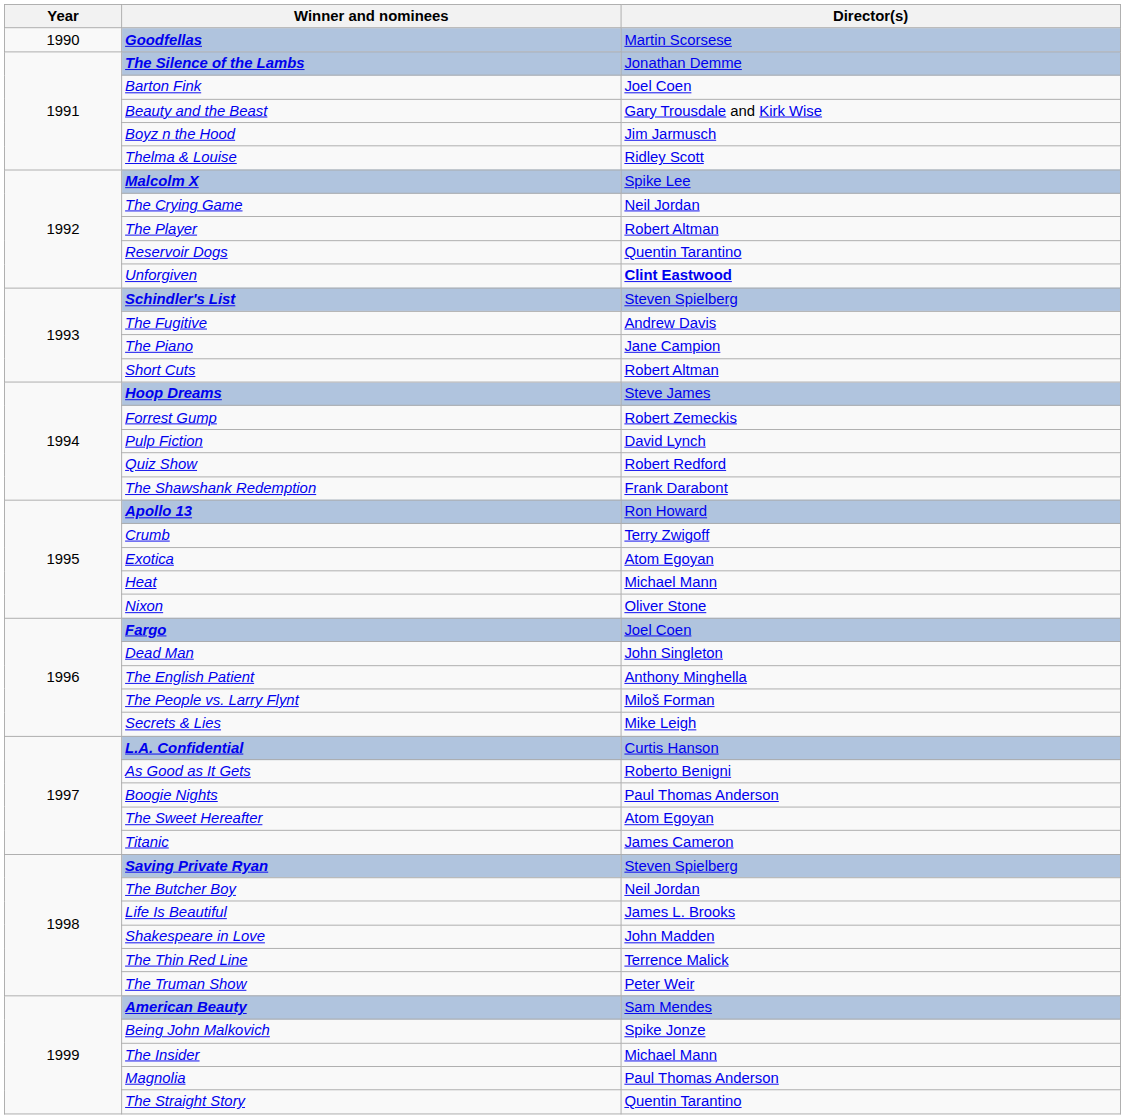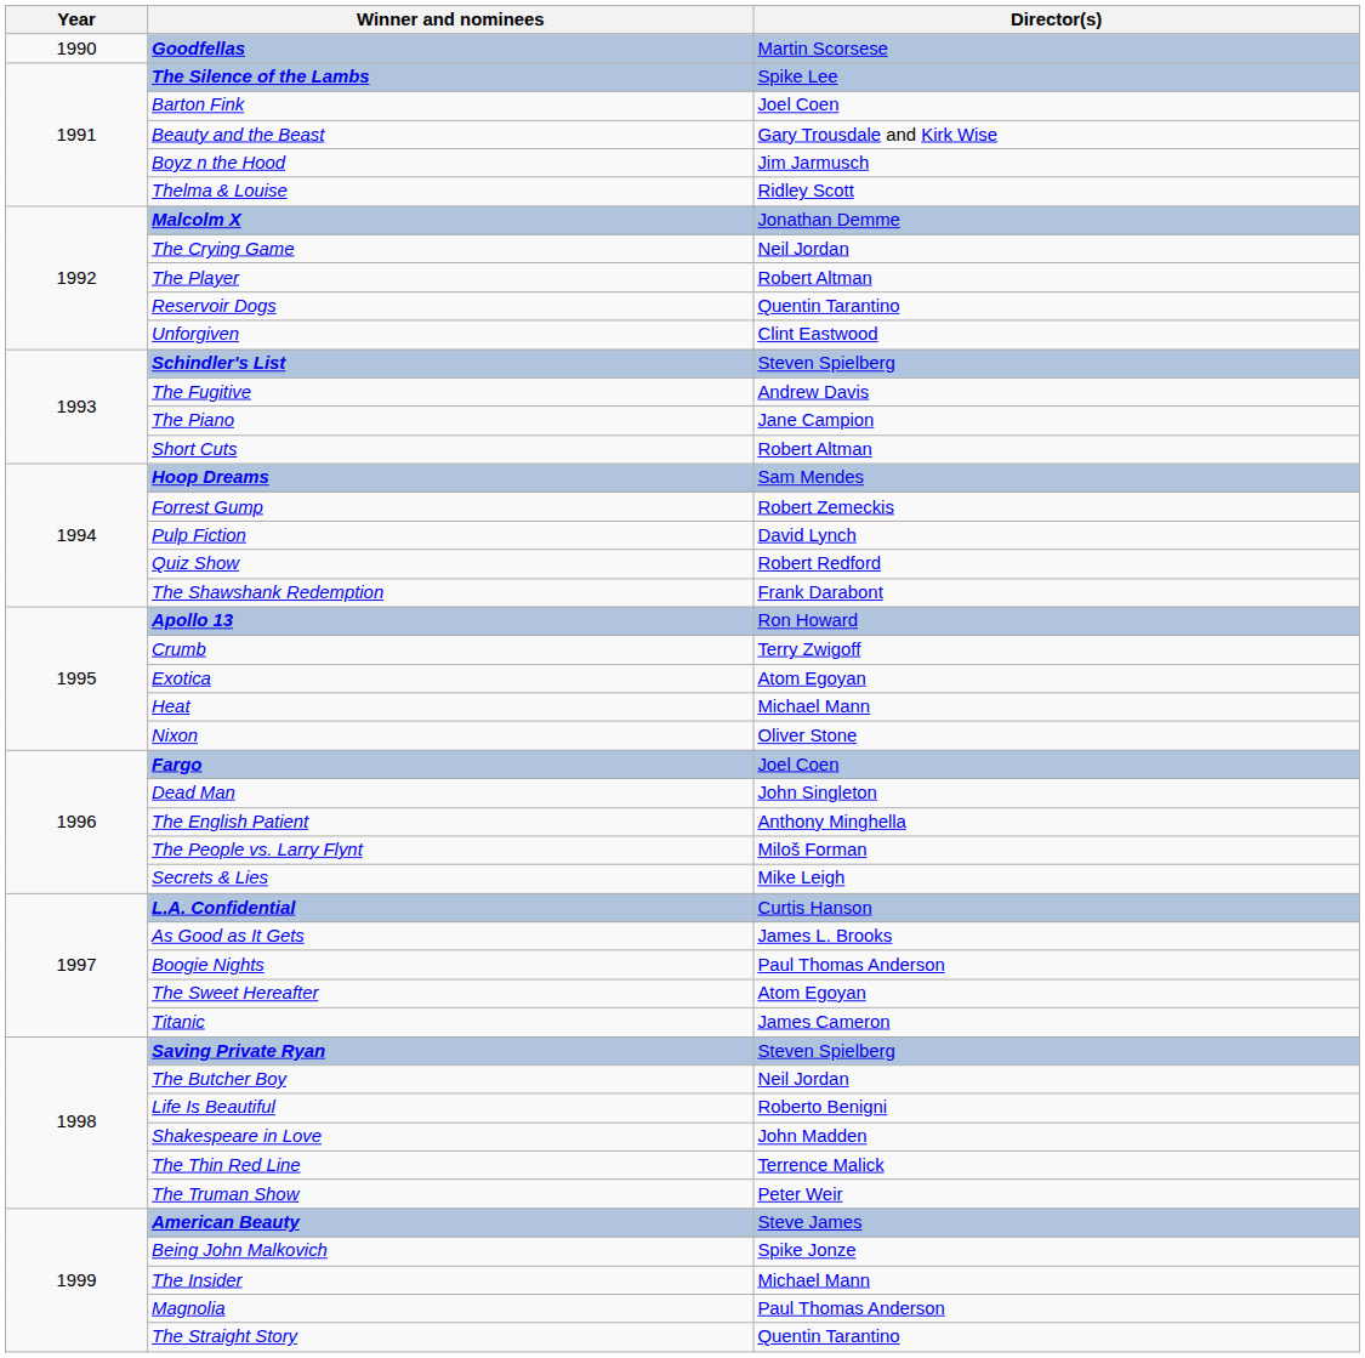 <table class="wikitable" width="95%" cellpadding="5">
 <tr>
 <th width="100"><strong>Year</strong></th>
 <th width="450"><strong>Winner and nominees</strong></th>
 <th width="450"><strong>Director(s)</strong></th>
 </tr>
 <tr>
 <td style="text-align:center;">1990</td>
 <td style="background:#B0C4DE;"><strong><em><a href='#'>Goodfellas</a></em></strong></td>
 <td style="background:#B0C4DE;"><a href='#'>Martin Scorsese</a></td>
 </tr>
 <tr>
 <td rowspan="5" style="text-align:center;">1991</td>
 <td style="background:#B0C4DE;"><strong><em><a href='#'>The Silence of the Lambs</a></em></strong></td>
-<td style="background:#B0C4DE;"><a href='#'>Jonathan Demme</a></td>
+<td style="background:#B0C4DE;"><a href='#'>Spike Lee</a></td>
 </tr>
 <tr>
 <td><em><a href='#'>Barton Fink</a></em></td>
 <td><a href='#'>Joel Coen</a></td>
 </tr>
 <tr>
 <td><em><a href='#'>Beauty and the Beast</a></em></td>
 <td><a href='#'>Gary Trousdale</a> and <a href='#'>Kirk Wise</a></td>
 </tr>
 <tr>
 <td><em><a href='#'>Boyz n the Hood</a></em></td>
 <td><a href='#'>Jim Jarmusch</a></td>
 </tr>
 <tr>
 <td><em><a href='#'>Thelma & Louise</a></em></td>
 <td><a href='#'>Ridley Scott</a></td>
 </tr>
 <tr>
 <td rowspan="5" style="text-align:center;">1992</td>
 <td style="background:#B0C4DE;"><strong><em><a href='#'>Malcolm X</a></em></strong></td>
-<td style="background:#B0C4DE;"><a href='#'>Spike Lee</a></td>
+<td style="background:#B0C4DE;"><a href='#'>Jonathan Demme</a></td>
 </tr>
 <tr>
 <td><em><a href='#'>The Crying Game</a></em></td>
 <td><a href='#'>Neil Jordan</a></td>
 </tr>
 <tr>
 <td><em><a href='#'>The Player</a></em></td>
 <td><a href='#'>Robert Altman</a></td>
 </tr>
 <tr>
 <td><em><a href='#'>Reservoir Dogs</a></em></td>
 <td><a href='#'>Quentin Tarantino</a></td>
 </tr>
 <tr>
 <td><em><a href='#'>Unforgiven</a></em></td>
-<td><strong><a href='#'>Clint Eastwood</a></strong></td>
+<td><a href='#'>Clint Eastwood</a></td>
 </tr>
 <tr>
 <td rowspan="4" style="text-align:center;">1993</td>
 <td style="background:#B0C4DE;"><strong><em><a href='#'>Schindler's List</a></em></strong></td>
 <td style="background:#B0C4DE;"><a href='#'>Steven Spielberg</a></td>
 </tr>
 <tr>
 <td><em><a href='#'>The Fugitive</a></em></td>
 <td><a href='#'>Andrew Davis</a></td>
 </tr>
 <tr>
 <td><em><a href='#'>The Piano</a></em></td>
 <td><a href='#'>Jane Campion</a></td>
 </tr>
 <tr>
 <td><em><a href='#'>Short Cuts</a></em></td>
 <td><a href='#'>Robert Altman</a></td>
 </tr>
 <tr>
 <td rowspan="5" style="text-align:center;">1994</td>
 <td style="background:#B0C4DE;"><strong><em><a href='#'>Hoop Dreams</a></em></strong></td>
-<td style="background:#B0C4DE;"><a href='#'>Steve James</a></td>
+<td style="background:#B0C4DE;"><a href='#'>Sam Mendes</a></td>
 </tr>
 <tr>
 <td><em><a href='#'>Forrest Gump</a></em></td>
 <td><a href='#'>Robert Zemeckis</a></td>
 </tr>
 <tr>
 <td><em><a href='#'>Pulp Fiction</a></em></td>
 <td><a href='#'>David Lynch</a></td>
 </tr>
 <tr>
 <td><em><a href='#'>Quiz Show</a></em></td>
 <td><a href='#'>Robert Redford</a></td>
 </tr>
 <tr>
 <td><em><a href='#'>The Shawshank Redemption</a></em></td>
 <td><a href='#'>Frank Darabont</a></td>
 </tr>
 <tr>
 <td rowspan="5" style="text-align:center;">1995</td>
 <td style="background:#B0C4DE;"><strong><em><a href='#'>Apollo 13</a></em></strong></td>
 <td style="background:#B0C4DE;"><a href='#'>Ron Howard</a></td>
 </tr>
 <tr>
 <td><em><a href='#'>Crumb</a></em></td>
 <td><a href='#'>Terry Zwigoff</a></td>
 </tr>
 <tr>
 <td><em><a href='#'>Exotica</a></em></td>
 <td><a href='#'>Atom Egoyan</a></td>
 </tr>
 <tr>
 <td><em><a href='#'>Heat</a></em></td>
 <td><a href='#'>Michael Mann</a></td>
 </tr>
 <tr>
 <td><em><a href='#'>Nixon</a></em></td>
 <td><a href='#'>Oliver Stone</a></td>
 </tr>
 <tr>
 <td rowspan="5" style="text-align:center;">1996</td>
 <td style="background:#B0C4DE;"><strong><em><a href='#'>Fargo</a></em></strong></td>
 <td style="background:#B0C4DE;"><a href='#'>Joel Coen</a></td>
 </tr>
 <tr>
 <td><em><a href='#'>Dead Man</a></em></td>
 <td><a href='#'>John Singleton</a></td>
 </tr>
 <tr>
 <td><em><a href='#'>The English Patient</a></em></td>
 <td><a href='#'>Anthony Minghella</a></td>
 </tr>
 <tr>
 <td><em><a href='#'>The People vs. Larry Flynt</a></em></td>
 <td><a href='#'>Miloš Forman</a></td>
 </tr>
 <tr>
 <td><em><a href='#'>Secrets & Lies</a></em></td>
 <td><a href='#'>Mike Leigh</a></td>
 </tr>
 <tr>
 <td rowspan="5" style="text-align:center;">1997</td>
 <td style="background:#B0C4DE;"><strong><em><a href='#'>L.A. Confidential</a></em></strong></td>
 <td style="background:#B0C4DE;"><a href='#'>Curtis Hanson</a></td>
 </tr>
 <tr>
 <td><em><a href='#'>As Good as It Gets</a></em></td>
-<td><a href='#'>Roberto Benigni</a></td>
+<td><a href='#'>James L. Brooks</a></td>
 </tr>
 <tr>
 <td><em><a href='#'>Boogie Nights</a></em></td>
 <td><a href='#'>Paul Thomas Anderson</a></td>
 </tr>
 <tr>
 <td><em><a href='#'>The Sweet Hereafter</a></em></td>
 <td><a href='#'>Atom Egoyan</a></td>
 </tr>
 <tr>
 <td><em><a href='#'>Titanic</a></em></td>
 <td><a href='#'>James Cameron</a></td>
 </tr>
 <tr>
 <td rowspan="6" style="text-align:center;">1998</td>
 <td style="background:#B0C4DE;"><strong><em><a href='#'>Saving Private Ryan</a></em></strong></td>
 <td style="background:#B0C4DE;"><a href='#'>Steven Spielberg</a></td>
 </tr>
 <tr>
 <td><em><a href='#'>The Butcher Boy</a></em></td>
 <td><a href='#'>Neil Jordan</a></td>
 </tr>
 <tr>
 <td><em><a href='#'>Life Is Beautiful</a></em></td>
-<td><a href='#'>James L. Brooks</a></td>
+<td><a href='#'>Roberto Benigni</a></td>
 </tr>
 <tr>
 <td><em><a href='#'>Shakespeare in Love</a></em></td>
 <td><a href='#'>John Madden</a></td>
 </tr>
 <tr>
 <td><em><a href='#'>The Thin Red Line</a></em></td>
 <td><a href='#'>Terrence Malick</a></td>
 </tr>
 <tr>
 <td><em><a href='#'>The Truman Show</a></em></td>
 <td><a href='#'>Peter Weir</a></td>
 </tr>
 <tr>
 <td rowspan="5" style="text-align:center;">1999</td>
 <td style="background:#B0C4DE;"><strong><em><a href='#'>American Beauty</a></em></strong></td>
-<td style="background:#B0C4DE;"><a href='#'>Sam Mendes</a></td>
+<td style="background:#B0C4DE;"><a href='#'>Steve James</a></td>
 </tr>
 <tr>
 <td><em><a href='#'>Being John Malkovich</a></em></td>
 <td><a href='#'>Spike Jonze</a></td>
 </tr>
 <tr>
 <td><em><a href='#'>The Insider</a></em></td>
 <td><a href='#'>Michael Mann</a></td>
 </tr>
 <tr>
 <td><em><a href='#'>Magnolia</a></em></td>
 <td><a href='#'>Paul Thomas Anderson</a></td>
 </tr>
 <tr>
 <td><em><a href='#'>The Straight Story</a></em></td>
 <td><a href='#'>Quentin Tarantino</a></td>
 </tr>
 </table>
